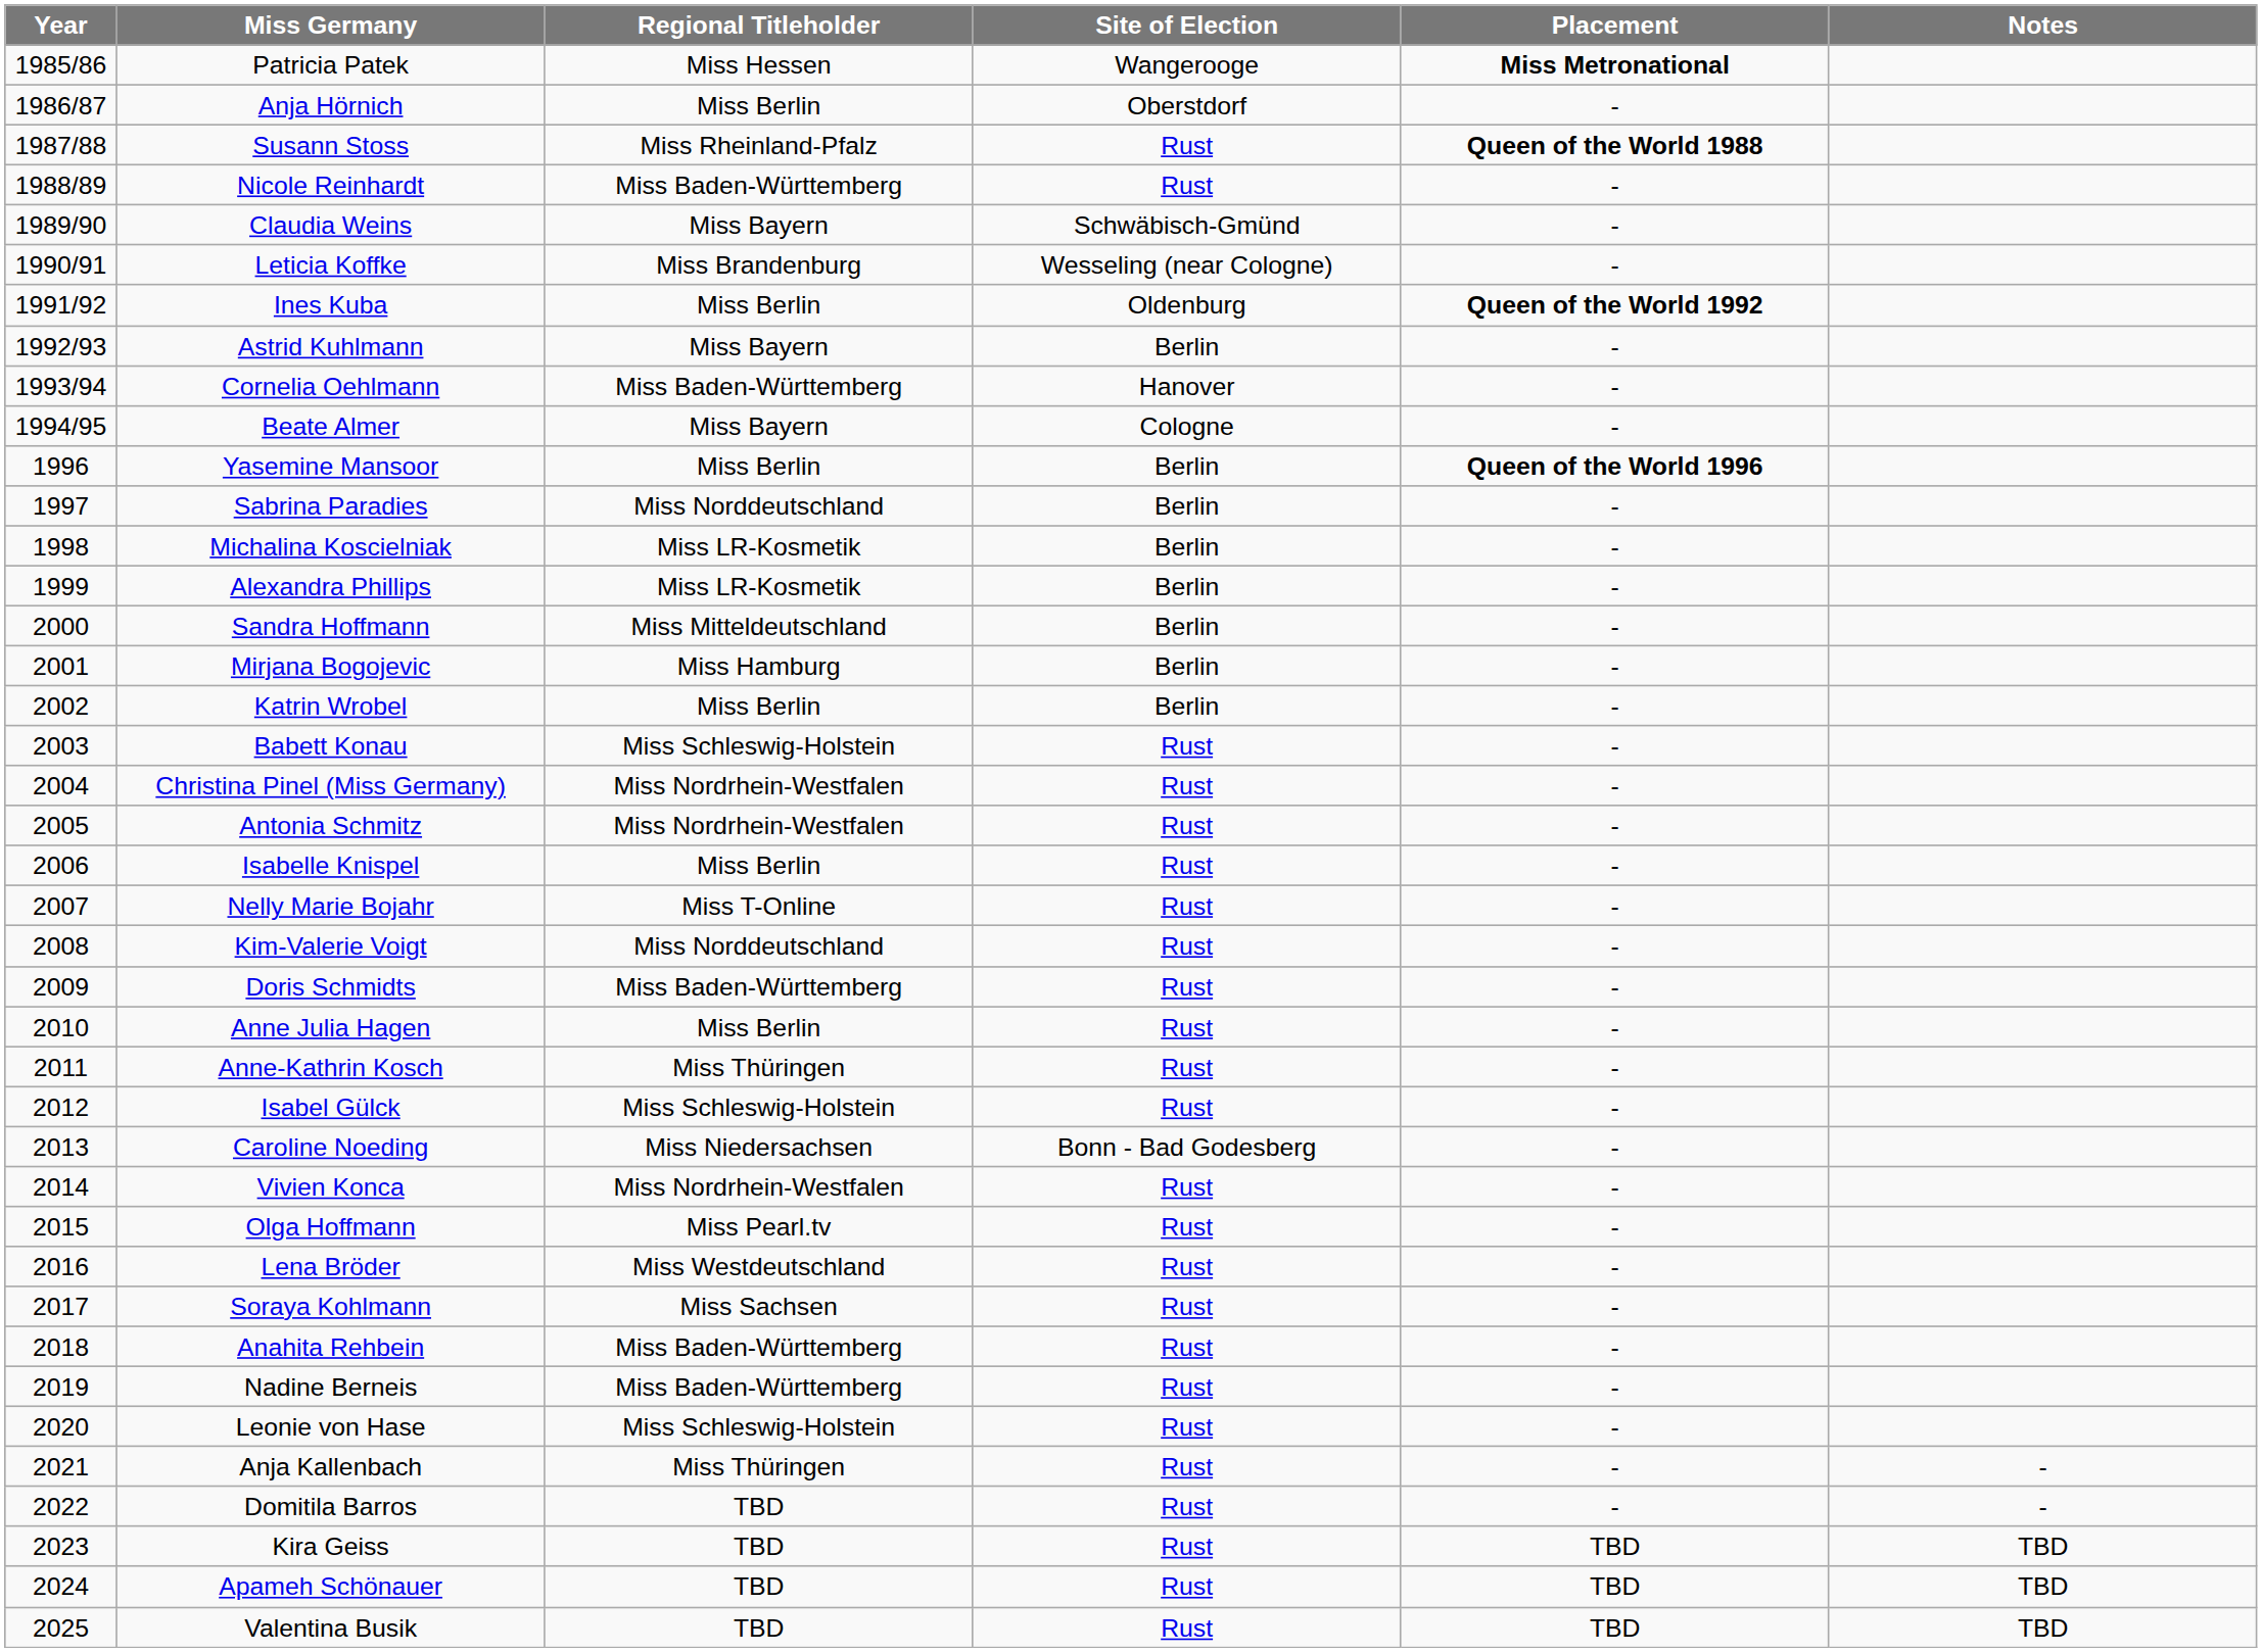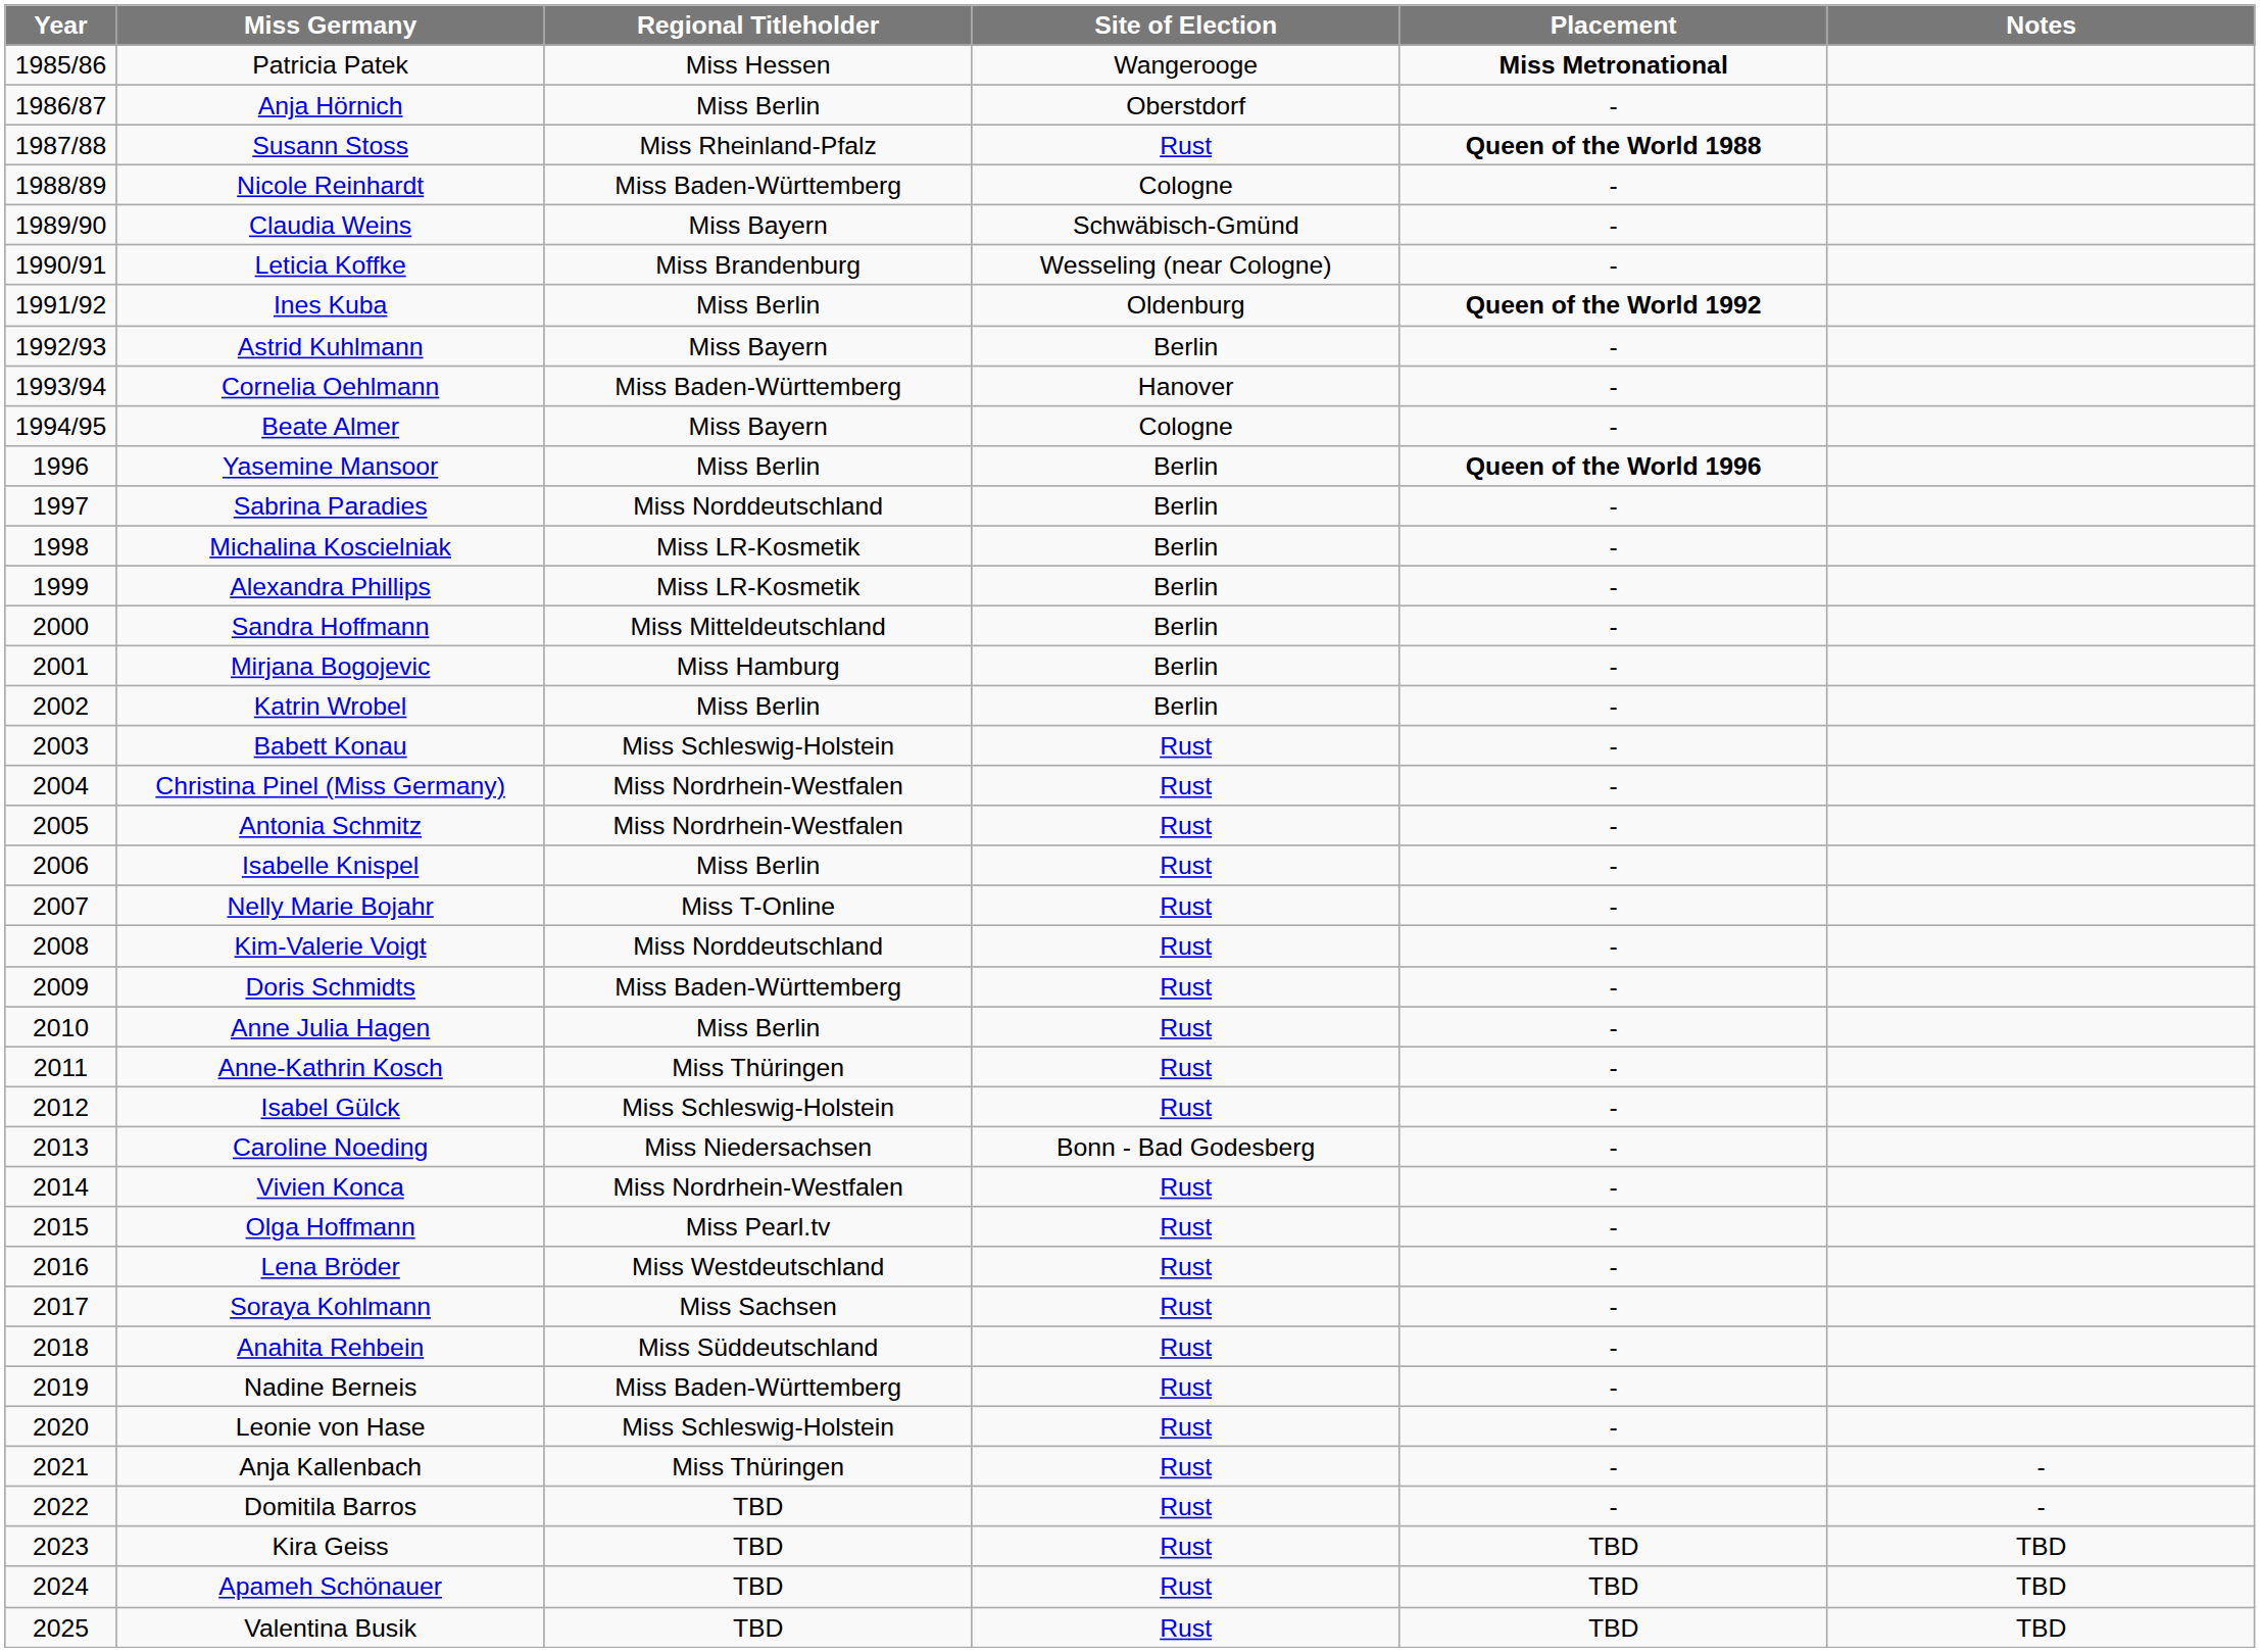 <table class="wikitable sortable" style="font-size: 95%; text-align:center">
 <tr>
 <th width="60" style="background-color:#787878;color:#FFFFFF;">Year</th>
 <th width="250" style="background-color:#787878;color:#FFFFFF;">Miss Germany</th>
 <th width="250" style="background-color:#787878;color:#FFFFFF;">Regional Titleholder</th>
 <th width="250" style="background-color:#787878;color:#FFFFFF;">Site of Election</th>
 <th width="250" style="background-color:#787878;color:#FFFFFF;">Placement</th>
 <th width="250" style="background-color:#787878;color:#FFFFFF;">Notes</th>
 </tr>
 <tr>
 <td>1985/86</td>
 <td>Patricia Patek</td>
 <td> Miss Hessen</td>
 <td>Wangerooge</td>
 <td><strong>Miss Metronational</strong></td>
 <td></td>
 </tr>
 <tr>
 <td>1986/87</td>
 <td><a href='#'>Anja Hörnich</a></td>
 <td> Miss Berlin</td>
 <td>Oberstdorf</td>
 <td>-</td>
 <td></td>
 </tr>
 <tr>
 <td>1987/88</td>
 <td><a href='#'>Susann Stoss</a></td>
 <td> Miss Rheinland-Pfalz</td>
 <td><a href='#'>Rust</a></td>
 <td><strong>Queen of the World 1988</strong></td>
 <td></td>
 </tr>
 <tr>
 <td>1988/89</td>
 <td><a href='#'>Nicole Reinhardt</a></td>
 <td> Miss Baden-Württemberg</td>
-<td><a href='#'>Rust</a></td>
+<td>Cologne</td>
 <td>-</td>
 <td></td>
 </tr>
 <tr>
 <td>1989/90</td>
 <td><a href='#'>Claudia Weins</a></td>
 <td> Miss Bayern</td>
 <td>Schwäbisch-Gmünd</td>
 <td>-</td>
 <td></td>
 </tr>
 <tr>
 <td>1990/91</td>
 <td><a href='#'>Leticia Koffke</a></td>
 <td> Miss Brandenburg</td>
 <td>Wesseling (near Cologne)</td>
 <td>-</td>
 <td></td>
 </tr>
 <tr>
 <td>1991/92</td>
 <td><a href='#'>Ines Kuba</a></td>
 <td> Miss Berlin</td>
 <td>Oldenburg</td>
 <td><strong>Queen of the World 1992</strong></td>
 <td></td>
 </tr>
 <tr>
 <td>1992/93</td>
 <td><a href='#'>Astrid Kuhlmann</a></td>
 <td> Miss Bayern</td>
 <td>Berlin</td>
 <td>-</td>
 <td></td>
 </tr>
 <tr>
 <td>1993/94</td>
 <td><a href='#'>Cornelia Oehlmann</a></td>
 <td> Miss Baden-Württemberg</td>
 <td>Hanover</td>
 <td>-</td>
 <td></td>
 </tr>
 <tr>
 <td>1994/95</td>
 <td><a href='#'>Beate Almer</a></td>
 <td> Miss Bayern</td>
 <td>Cologne</td>
 <td>-</td>
 <td></td>
 </tr>
 <tr>
 <td>1996</td>
 <td><a href='#'>Yasemine Mansoor</a></td>
 <td> Miss Berlin</td>
 <td>Berlin</td>
 <td><strong>Queen of the World 1996</strong></td>
 <td></td>
 </tr>
 <tr>
 <td>1997</td>
 <td><a href='#'>Sabrina Paradies</a></td>
 <td> Miss Norddeutschland</td>
 <td>Berlin</td>
 <td>-</td>
 <td></td>
 </tr>
 <tr>
 <td>1998</td>
 <td><a href='#'>Michalina Koscielniak</a></td>
 <td> Miss LR-Kosmetik</td>
 <td>Berlin</td>
 <td>-</td>
 <td></td>
 </tr>
 <tr>
 <td>1999</td>
 <td><a href='#'>Alexandra Phillips</a></td>
 <td> Miss LR-Kosmetik</td>
 <td>Berlin</td>
 <td>-</td>
 <td></td>
 </tr>
 <tr>
 <td>2000</td>
 <td><a href='#'>Sandra Hoffmann</a></td>
 <td> Miss Mitteldeutschland</td>
 <td>Berlin</td>
 <td>-</td>
 <td></td>
 </tr>
 <tr>
 <td>2001</td>
 <td><a href='#'>Mirjana Bogojevic</a></td>
 <td> Miss Hamburg</td>
 <td>Berlin</td>
 <td>-</td>
 <td></td>
 </tr>
 <tr>
 <td>2002</td>
 <td><a href='#'>Katrin Wrobel</a></td>
 <td> Miss Berlin</td>
 <td>Berlin</td>
 <td>-</td>
 <td></td>
 </tr>
 <tr>
 <td>2003</td>
 <td><a href='#'>Babett Konau</a></td>
 <td> Miss Schleswig-Holstein</td>
 <td><a href='#'>Rust</a></td>
 <td>-</td>
 <td></td>
 </tr>
 <tr>
 <td>2004</td>
 <td><a href='#'>Christina Pinel (Miss Germany)</a></td>
 <td> Miss Nordrhein-Westfalen</td>
 <td><a href='#'>Rust</a></td>
 <td>-</td>
 <td></td>
 </tr>
 <tr>
 <td>2005</td>
 <td><a href='#'>Antonia Schmitz</a></td>
 <td> Miss Nordrhein-Westfalen</td>
 <td><a href='#'>Rust</a></td>
 <td>-</td>
 <td></td>
 </tr>
 <tr>
 <td>2006</td>
 <td><a href='#'>Isabelle Knispel</a></td>
 <td> Miss Berlin</td>
 <td><a href='#'>Rust</a></td>
 <td>-</td>
 <td></td>
 </tr>
 <tr>
 <td>2007</td>
 <td><a href='#'>Nelly Marie Bojahr</a></td>
 <td> Miss T-Online</td>
 <td><a href='#'>Rust</a></td>
 <td>-</td>
 <td></td>
 </tr>
 <tr>
 <td>2008</td>
 <td><a href='#'>Kim-Valerie Voigt</a></td>
 <td> Miss Norddeutschland</td>
 <td><a href='#'>Rust</a></td>
 <td>-</td>
 <td></td>
 </tr>
 <tr>
 <td>2009</td>
 <td><a href='#'>Doris Schmidts</a></td>
 <td> Miss Baden-Württemberg</td>
 <td><a href='#'>Rust</a></td>
 <td>-</td>
 <td></td>
 </tr>
 <tr>
 <td>2010</td>
 <td><a href='#'>Anne Julia Hagen</a></td>
 <td> Miss Berlin</td>
 <td><a href='#'>Rust</a></td>
 <td>-</td>
 <td></td>
 </tr>
 <tr>
 <td>2011</td>
 <td><a href='#'>Anne-Kathrin Kosch</a></td>
 <td> Miss Thüringen</td>
 <td><a href='#'>Rust</a></td>
 <td>-</td>
 <td></td>
 </tr>
 <tr>
 <td>2012</td>
 <td><a href='#'>Isabel Gülck</a></td>
 <td> Miss Schleswig-Holstein</td>
 <td><a href='#'>Rust</a></td>
 <td>-</td>
 <td></td>
 </tr>
 <tr>
 <td>2013</td>
 <td><a href='#'>Caroline Noeding</a></td>
 <td> Miss Niedersachsen</td>
 <td>Bonn - Bad Godesberg</td>
 <td>-</td>
 <td></td>
 </tr>
 <tr>
 <td>2014</td>
 <td><a href='#'>Vivien Konca</a></td>
 <td> Miss Nordrhein-Westfalen</td>
 <td><a href='#'>Rust</a></td>
 <td>-</td>
 <td></td>
 </tr>
 <tr>
 <td>2015</td>
 <td><a href='#'>Olga Hoffmann</a></td>
 <td> Miss Pearl.tv</td>
 <td><a href='#'>Rust</a></td>
 <td>-</td>
 <td></td>
 </tr>
 <tr>
 <td>2016</td>
 <td><a href='#'>Lena Bröder</a></td>
 <td> Miss Westdeutschland</td>
 <td><a href='#'>Rust</a></td>
 <td>-</td>
 <td></td>
 </tr>
 <tr>
 <td>2017</td>
 <td><a href='#'>Soraya Kohlmann</a></td>
 <td> Miss Sachsen</td>
 <td><a href='#'>Rust</a></td>
 <td>-</td>
 <td></td>
 </tr>
 <tr>
 <td>2018</td>
 <td><a href='#'>Anahita Rehbein</a></td>
-<td> Miss Baden-Württemberg</td>
+<td> Miss Süddeutschland</td>
 <td><a href='#'>Rust</a></td>
 <td>-</td>
 <td></td>
 </tr>
 <tr>
 <td>2019</td>
 <td>Nadine Berneis</td>
 <td> Miss Baden-Württemberg</td>
 <td><a href='#'>Rust</a></td>
 <td>-</td>
 <td></td>
 </tr>
 <tr>
 <td>2020</td>
 <td>Leonie von Hase</td>
 <td> Miss Schleswig-Holstein</td>
 <td><a href='#'>Rust</a></td>
 <td>-</td>
 <td></td>
 </tr>
 <tr>
 <td>2021</td>
 <td>Anja Kallenbach</td>
 <td> Miss Thüringen</td>
 <td><a href='#'>Rust</a></td>
 <td>-</td>
 <td>-</td>
 </tr>
 <tr>
 <td>2022</td>
 <td>Domitila Barros</td>
 <td>TBD</td>
 <td><a href='#'>Rust</a></td>
 <td>-</td>
 <td>-</td>
 </tr>
 <tr>
 <td>2023</td>
 <td>Kira Geiss</td>
 <td>TBD</td>
 <td><a href='#'>Rust</a></td>
 <td>TBD</td>
 <td>TBD</td>
 </tr>
 <tr>
 <td>2024</td>
 <td><a href='#'>Apameh Schönauer</a></td>
 <td>TBD</td>
 <td><a href='#'>Rust</a></td>
 <td>TBD</td>
 <td>TBD</td>
 </tr>
 <tr>
 <td>2025</td>
 <td>Valentina Busik</td>
 <td>TBD</td>
 <td><a href='#'>Rust</a></td>
 <td>TBD</td>
 <td>TBD</td>
 </tr>
 </table>
